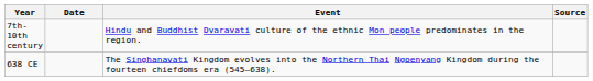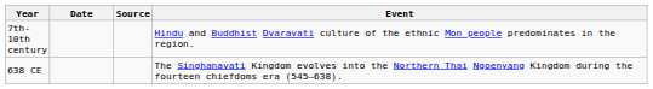 <table class="wikitable" width="100%">
 <tr>
 <th style="width:6%">Year</th>
 <th style="width:10%">Date</th>
+<th>Source</th>
 <th>Event</th>
-<th>Source</th>
 </tr>
 <tr>
 <td>7th-10th century</td>
 <td></td>
+<td></td>
 <td><a href='#'>Hindu</a> and <a href='#'>Buddhist</a> <a href='#'>Dvaravati</a> culture of the ethnic <a href='#'>Mon people</a> predominates in the region.</td>
-<td></td>
 </tr>
 <tr>
 <td>638 CE</td>
 <td></td>
+<td></td>
 <td>The <a href='#'>Singhanavati</a> Kingdom evolves into the <a href='#'>Northern Thai</a> <a href='#'>Ngoenyang</a> Kingdom during the fourteen chiefdoms era (545–638).</td>
-<td></td>
 </tr>
 </table>
